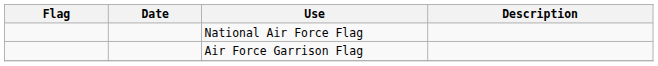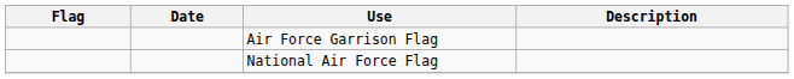 <table class="wikitable" style="background: #f9f9f9">
 <tr>
 <th width="112">Flag</th>
 <th width="100">Date</th>
 <th width="250">Use</th>
 <th width="250">Description</th>
 </tr>
 <tr>
 <td></td>
 <td> </td>
-<td>National Air Force Flag</td>
+<td>Air Force Garrison Flag</td>
 <td></td>
 </tr>
 <tr>
 <td></td>
 <td> </td>
-<td>Air Force Garrison Flag</td>
+<td>National Air Force Flag</td>
 <td></td>
 </tr>
 <tr>
 </tr>
 </table>
